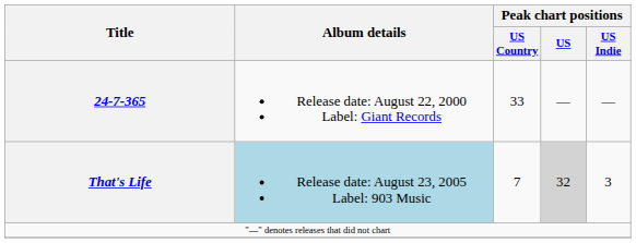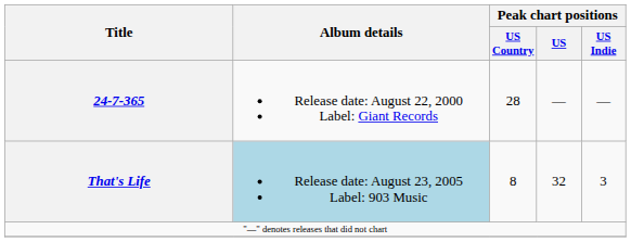 <table class="wikitable plainrowheaders" style="text-align:center;">
 <tr>
 <th rowspan="2" style="width:16em;">Title</th>
 <th rowspan="2" style="width:18em;">Album details</th>
 <th colspan="3">Peak chart positions</th>
 </tr>
 <tr style="font-size:smaller;">
 <th width="45"><a href='#'>US Country</a></th>
 <th width="45"><a href='#'>US</a></th>
 <th width="45"><a href='#'>US<br>Indie</a></th>
 </tr>
 <tr>
 <th scope="row"><em><a href='#'>24-7-365</a></em></th>
 <td><br><ul><li>Release date: August 22, 2000</li><li>Label: <a href='#'>Giant Records</a></li></ul></td>
-<td>33</td>
+<td>28</td>
 <td>—</td>
 <td>—</td>
 </tr>
 <tr>
 <th scope="row"><em><a href='#'>That's Life</a></em></th>
 <td style="background: lightblue;"><br><ul><li>Release date: August 23, 2005</li><li>Label: 903 Music</li></ul></td>
-<td>7</td>
-<td style="background: lightgrey;">32</td>
+<td>8</td>
+<td>32</td>
 <td>3</td>
 </tr>
 <tr>
 <td colspan="6" style="font-size:8pt">"—" denotes releases that did not chart</td>
 </tr>
 <tr>
 </tr>
 </table>
